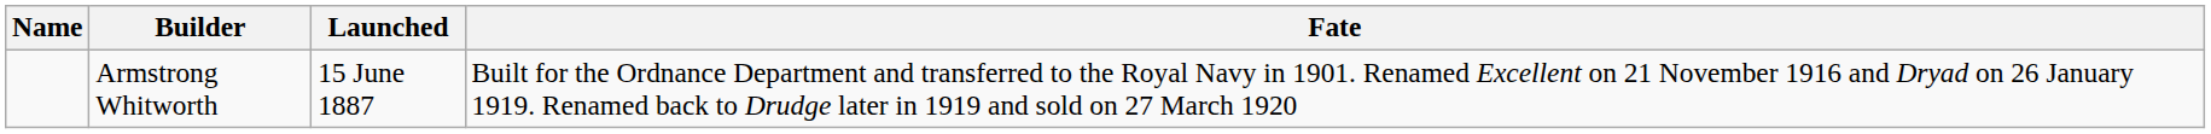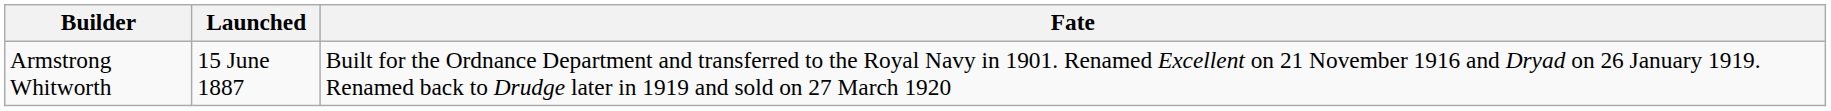 <table class="wikitable" style="text-align:left">
 <tr>
-<th>Name</th>
 <th>Builder</th>
 <th>Launched</th>
 <th>Fate</th>
 </tr>
 <tr>
-<td></td>
 <td>Armstrong Whitworth</td>
 <td>15 June 1887</td>
 <td>Built for the Ordnance Department and transferred to the Royal Navy in 1901.  Renamed <em>Excellent</em> on 21 November 1916 and <em>Dryad</em> on 26 January 1919.  Renamed back to <em>Drudge</em> later in 1919 and sold on 27 March 1920</td>
 </tr>
 </table>
